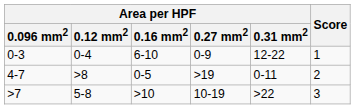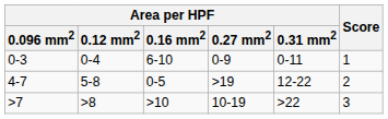 <table class="wikitable">
 <tr>
 <th colspan=5>Area per HPF</th>
 <th rowspan=2>Score</th>
 </tr>
 <tr>
 <th>0.096 mm<sup>2</sup></th>
 <th>0.12 mm<sup>2</sup></th>
 <th>0.16 mm<sup>2</sup></th>
 <th>0.27 mm<sup>2</sup></th>
 <th>0.31 mm<sup>2</sup></th>
 </tr>
 <tr>
 <td>0-3</td>
 <td>0-4</td>
 <td>6-10</td>
 <td>0-9</td>
-<td>12-22</td>
+<td>0-11</td>
 <td>1</td>
 </tr>
 <tr>
 <td>4-7</td>
-<td>>8</td>
+<td>5-8</td>
 <td>0-5</td>
 <td>>19</td>
-<td>0-11</td>
+<td>12-22</td>
 <td>2</td>
 </tr>
 <tr>
 <td>>7</td>
-<td>5-8</td>
+<td>>8</td>
 <td>>10</td>
 <td>10-19</td>
 <td>>22</td>
 <td>3</td>
 </tr>
 </table>
